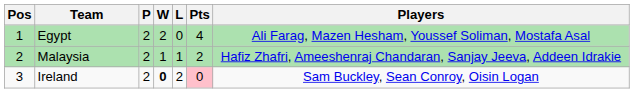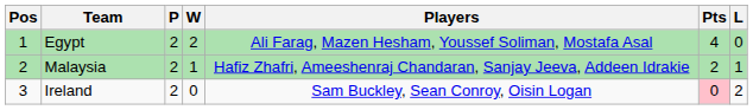 <table class="wikitable" style="font-size: 100%">
 <tr>
 <th width=20>Pos</th>
 <th width=120>Team</th>
 <th width=10>P</th>
 <th width=10>W</th>
+<th width=500>Players</th>
+<th width=20>Pts</th>
 <th width=10>L</th>
-<th width=20>Pts</th>
-<th width=500>Players</th>
 </tr>
 <tr align=center style="background:#ACE1AF;">
 <td>1</td>
 <td align="left">Egypt</td>
 <td>2</td>
 <td>2</td>
+<td><a href='#'>Ali Farag</a>, <a href='#'>Mazen Hesham</a>, <a href='#'>Youssef Soliman</a>, <a href='#'>Mostafa Asal</a></td>
+<td>4</td>
 <td>0</td>
-<td>4</td>
-<td><a href='#'>Ali Farag</a>, <a href='#'>Mazen Hesham</a>, <a href='#'>Youssef Soliman</a>, <a href='#'>Mostafa Asal</a></td>
 </tr>
 <tr align=center style="background:#ACE1AF;">
 <td>2</td>
 <td align="left">Malaysia</td>
 <td>2</td>
 <td>1</td>
+<td><a href='#'>Hafiz Zhafri</a>, <a href='#'>Ameeshenraj Chandaran</a>, <a href='#'>Sanjay Jeeva</a>, <a href='#'>Addeen Idrakie</a></td>
+<td>2</td>
 <td>1</td>
-<td>2</td>
-<td><a href='#'>Hafiz Zhafri</a>, <a href='#'>Ameeshenraj Chandaran</a>, <a href='#'>Sanjay Jeeva</a>, <a href='#'>Addeen Idrakie</a></td>
 </tr>
 <tr align=center>
 <td>3</td>
 <td align="left">Ireland</td>
 <td>2</td>
-<td><strong>0</strong></td>
+<td>0</td>
+<td><a href='#'>Sam Buckley</a>, <a href='#'>Sean Conroy</a>, <a href='#'>Oisin Logan</a></td>
+<td style="background: pink;">0</td>
 <td>2</td>
-<td style="background: pink;">0</td>
-<td><a href='#'>Sam Buckley</a>, <a href='#'>Sean Conroy</a>, <a href='#'>Oisin Logan</a></td>
 </tr>
 </table>
